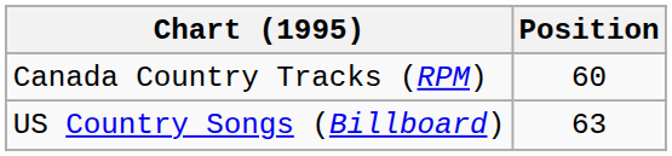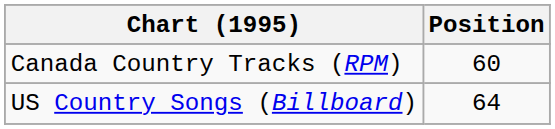 <table class="wikitable sortable">
 <tr>
 <th scope="col">Chart (1995)</th>
 <th scope="col">Position</th>
 </tr>
 <tr>
 <td>Canada Country Tracks (<em><a href='#'>RPM</a></em>)</td>
 <td align="center">60</td>
 </tr>
 <tr>
 <td>US <a href='#'>Country Songs</a> (<em><a href='#'>Billboard</a></em>)</td>
-<td align="center">63</td>
+<td align="center">64</td>
 </tr>
 </table>
